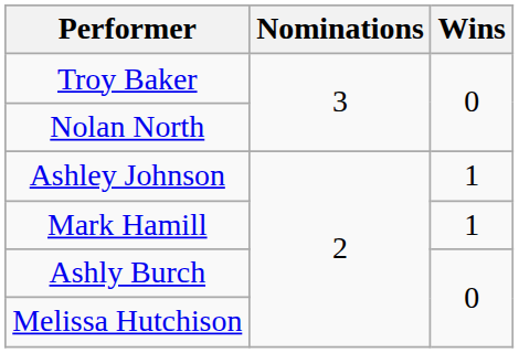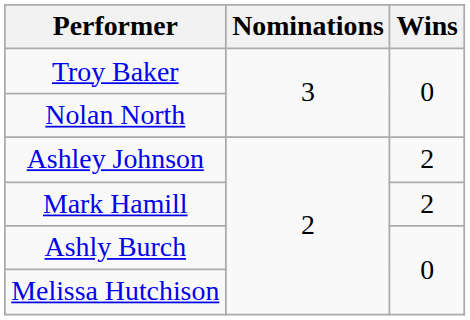 <table class="wikitable sortable plainrowheaders" style="text-align:center;">
 <tr>
 <th scope="col">Performer</th>
 <th scope="col">Nominations</th>
 <th scope="col">Wins</th>
 </tr>
 <tr>
 <td><a href='#'>Troy Baker</a></td>
 <td rowspan="2">3</td>
 <td rowspan="2">0</td>
 </tr>
 <tr>
 <td><a href='#'>Nolan North</a></td>
 </tr>
 <tr>
 <td><a href='#'>Ashley Johnson</a></td>
 <td rowspan="4">2</td>
-<td>1</td>
+<td>2</td>
 </tr>
 <tr>
 <td><a href='#'>Mark Hamill</a></td>
-<td>1</td>
+<td>2</td>
 </tr>
 <tr>
 <td><a href='#'>Ashly Burch</a></td>
 <td rowspan="2">0</td>
 </tr>
 <tr>
 <td><a href='#'>Melissa Hutchison</a></td>
 </tr>
 </table>
